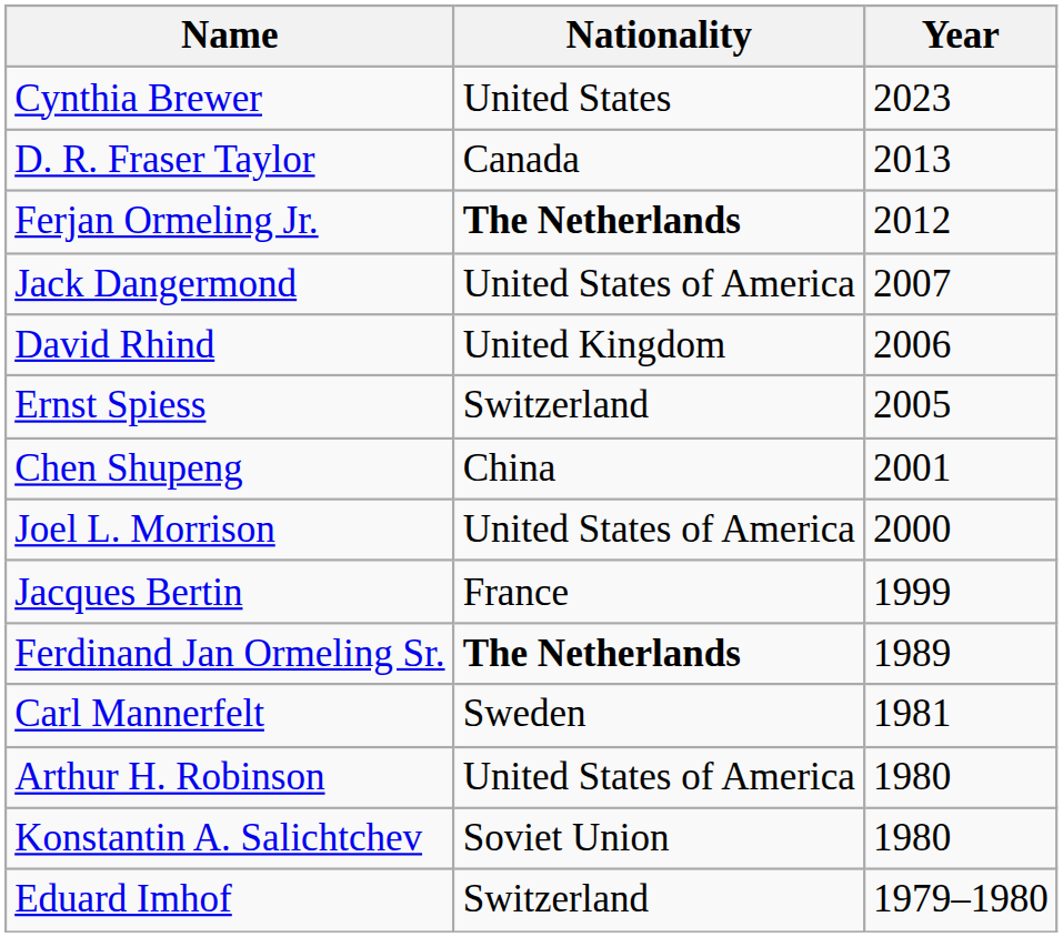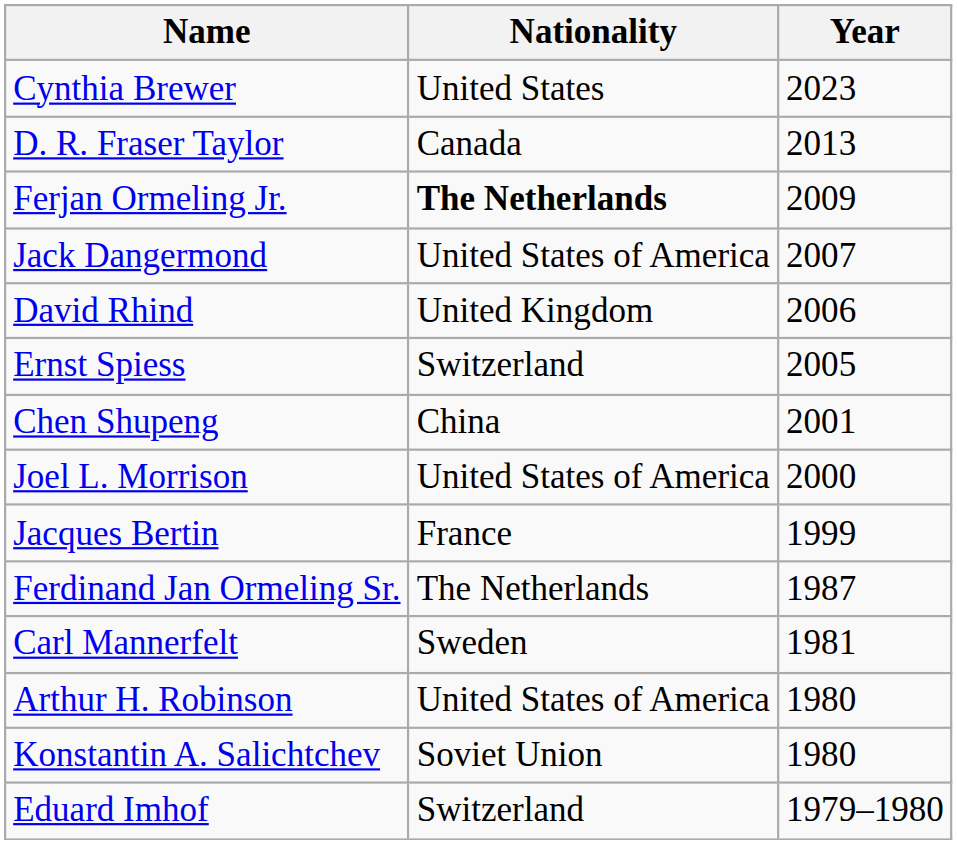 <table class="wikitable">
 <tr>
 <th>Name</th>
 <th>Nationality</th>
 <th>Year</th>
 </tr>
 <tr>
 <td><a href='#'>Cynthia Brewer</a></td>
 <td>United States</td>
 <td>2023</td>
 </tr>
 <tr>
 <td><a href='#'>D. R. Fraser Taylor</a></td>
 <td>Canada</td>
 <td>2013</td>
 </tr>
 <tr>
 <td><a href='#'>Ferjan Ormeling Jr.</a></td>
 <td><strong>The Netherlands</strong></td>
-<td>2012</td>
+<td>2009</td>
 </tr>
 <tr>
 <td><a href='#'>Jack Dangermond</a></td>
 <td>United States of America</td>
 <td>2007</td>
 </tr>
 <tr>
 <td><a href='#'>David Rhind</a></td>
 <td>United Kingdom</td>
 <td>2006</td>
 </tr>
 <tr>
 <td><a href='#'>Ernst Spiess</a></td>
 <td>Switzerland</td>
 <td>2005</td>
 </tr>
 <tr>
 <td><a href='#'>Chen Shupeng</a></td>
 <td>China</td>
 <td>2001</td>
 </tr>
 <tr>
 <td><a href='#'>Joel L. Morrison</a></td>
 <td>United States of America</td>
 <td>2000</td>
 </tr>
 <tr>
 <td><a href='#'>Jacques Bertin</a></td>
 <td>France</td>
 <td>1999</td>
 </tr>
 <tr>
 <td><a href='#'>Ferdinand Jan Ormeling Sr.</a></td>
-<td><strong>The Netherlands</strong></td>
-<td>1989</td>
+<td>The Netherlands</td>
+<td>1987</td>
 </tr>
 <tr>
 <td><a href='#'>Carl Mannerfelt</a></td>
 <td>Sweden</td>
 <td>1981</td>
 </tr>
 <tr>
 <td><a href='#'>Arthur H. Robinson</a></td>
 <td>United States of America</td>
 <td>1980</td>
 </tr>
 <tr>
 <td><a href='#'>Konstantin A. Salichtchev</a></td>
 <td>Soviet Union</td>
 <td>1980</td>
 </tr>
 <tr>
 <td><a href='#'>Eduard Imhof</a></td>
 <td>Switzerland</td>
 <td>1979–1980</td>
 </tr>
 </table>
